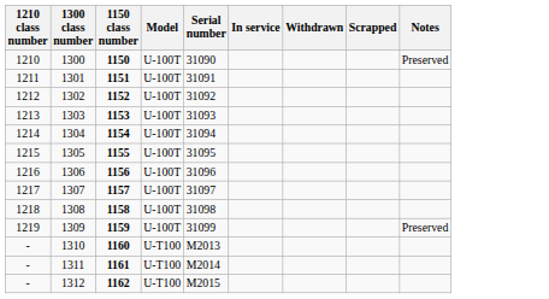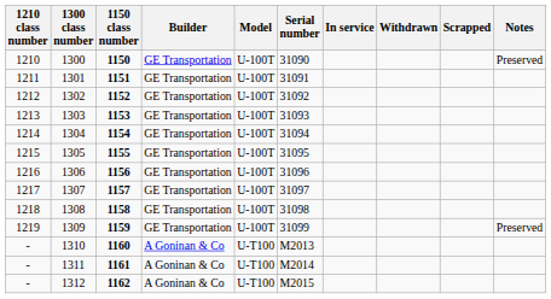 <table class="wikitable sortable">
 <tr>
 <th>1210<br>class<br>number</th>
 <th>1300<br>class<br>number</th>
 <th>1150<br>class<br>number</th>
+<th>Builder</th>
 <th>Model</th>
 <th>Serial<br>number</th>
 <th>In service</th>
 <th>Withdrawn</th>
 <th>Scrapped</th>
 <th>Notes</th>
 </tr>
 <tr>
 <td align="center">1210</td>
 <td align="center">1300</td>
 <td align="center"><strong>1150</strong></td>
+<td style=white-space:nowrap><a href='#'>GE Transportation</a></td>
 <td>U-100T</td>
 <td>31090</td>
 <td align="right"></td>
 <td align="right"></td>
 <td></td>
 <td>Preserved</td>
 </tr>
 <tr>
 <td align="center">1211</td>
 <td align="center">1301</td>
 <td align="center"><strong>1151</strong></td>
+<td style=white-space:nowrap>GE Transportation</td>
 <td>U-100T</td>
 <td>31091</td>
 <td align="right"></td>
 <td align="right"></td>
 <td align="right"></td>
 <td></td>
 </tr>
 <tr>
 <td align="center">1212</td>
 <td align="center">1302</td>
 <td align="center"><strong>1152</strong></td>
+<td>GE Transportation</td>
 <td>U-100T</td>
 <td>31092</td>
 <td align="right"></td>
 <td align="right"></td>
 <td align="right"></td>
 <td></td>
 </tr>
 <tr>
 <td align="center">1213</td>
 <td align="center">1303</td>
 <td align="center"><strong>1153</strong></td>
+<td>GE Transportation</td>
 <td>U-100T</td>
 <td>31093</td>
 <td align="right"></td>
 <td align="right"></td>
 <td align="right"></td>
 <td></td>
 </tr>
 <tr>
 <td align="center">1214</td>
 <td align="center">1304</td>
 <td align="center"><strong>1154</strong></td>
+<td>GE Transportation</td>
 <td>U-100T</td>
 <td>31094</td>
 <td align="right"></td>
 <td align="right"></td>
 <td align="right"></td>
 <td></td>
 </tr>
 <tr>
 <td align="center">1215</td>
 <td align="center">1305</td>
 <td align="center"><strong>1155</strong></td>
+<td>GE Transportation</td>
 <td>U-100T</td>
 <td>31095</td>
 <td align="right"></td>
 <td align="right"></td>
 <td align="right"></td>
 <td></td>
 </tr>
 <tr>
 <td align="center">1216</td>
 <td align="center">1306</td>
 <td align="center"><strong>1156</strong></td>
+<td>GE Transportation</td>
 <td>U-100T</td>
 <td>31096</td>
 <td align="right"></td>
 <td align="right"></td>
 <td align="right"></td>
 <td></td>
 </tr>
 <tr>
 <td align="center">1217</td>
 <td align="center">1307</td>
 <td align="center"><strong>1157</strong></td>
+<td>GE Transportation</td>
 <td>U-100T</td>
 <td>31097</td>
 <td align="right"></td>
 <td align="right"></td>
 <td align="right"></td>
 <td></td>
 </tr>
 <tr>
 <td align="center">1218</td>
 <td align="center">1308</td>
 <td align="center"><strong>1158</strong></td>
+<td>GE Transportation</td>
 <td>U-100T</td>
 <td>31098</td>
 <td align="right"></td>
 <td align="right"></td>
 <td align="right"></td>
 <td></td>
 </tr>
 <tr>
 <td align="center">1219</td>
 <td align="center">1309</td>
 <td align="center"><strong>1159</strong></td>
+<td>GE Transportation</td>
 <td>U-100T</td>
 <td>31099</td>
 <td align="right"></td>
 <td align="right"></td>
 <td></td>
 <td>Preserved</td>
 </tr>
 <tr>
 <td align="center">-</td>
 <td align="center">1310</td>
 <td align="center"><strong>1160</strong></td>
+<td><a href='#'>A Goninan & Co</a></td>
 <td>U-T100</td>
 <td>M2013</td>
 <td align="right"></td>
 <td align="right"></td>
 <td align="right"></td>
 <td></td>
 </tr>
 <tr>
 <td align="center">-</td>
 <td align="center">1311</td>
 <td align="center"><strong>1161</strong></td>
+<td>A Goninan & Co</td>
 <td>U-T100</td>
 <td>M2014</td>
 <td align="right"></td>
 <td align="right"></td>
 <td align="right"></td>
 <td></td>
 </tr>
 <tr>
 <td align="center">-</td>
 <td align="center">1312</td>
 <td align="center"><strong>1162</strong></td>
+<td>A Goninan & Co</td>
 <td>U-T100</td>
 <td>M2015</td>
 <td align="right"></td>
 <td align="right"></td>
 <td align="right"></td>
 <td></td>
 </tr>
 </table>
